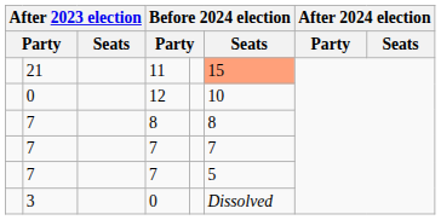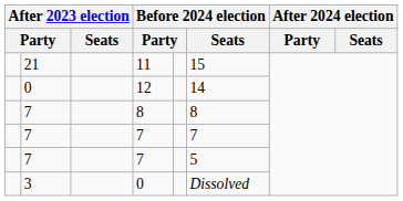 <table class="wikitable">
 <tr>
 <th colspan="3">After <a href='#'>2023 election</a></th>
 <th colspan="3">Before 2024 election</th>
 <th colspan="3">After 2024 election</th>
 </tr>
 <tr>
 <th colspan="2">Party</th>
 <th>Seats</th>
 <th colspan="2">Party</th>
 <th>Seats</th>
 <th colspan="2">Party</th>
 <th>Seats</th>
 </tr>
 <tr>
 <td></td>
 <td>21</td>
 <td></td>
 <td>11</td>
 <td></td>
-<td style="background: lightsalmon;">15</td>
+<td>15</td>
 </tr>
 <tr>
 <td></td>
 <td>0</td>
 <td></td>
 <td>12</td>
 <td></td>
-<td>10</td>
+<td>14</td>
 </tr>
 <tr>
 <td></td>
 <td>7</td>
 <td></td>
 <td>8</td>
 <td></td>
 <td>8</td>
 </tr>
 <tr>
 <td></td>
 <td>7</td>
 <td></td>
 <td>7</td>
 <td></td>
 <td>7</td>
 </tr>
 <tr>
 <td></td>
 <td>7</td>
 <td></td>
 <td>7</td>
 <td></td>
 <td>5</td>
 </tr>
 <tr>
 <td></td>
 <td>3</td>
 <td></td>
 <td>0</td>
 <td></td>
 <td><em>Dissolved</em></td>
 </tr>
 </table>
